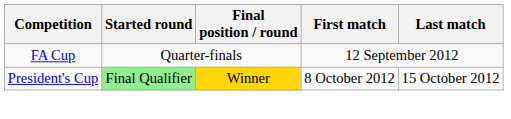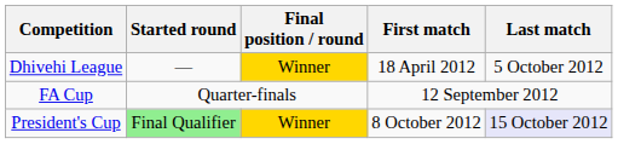 <table class="wikitable" style="text-align:center">
 <tr Overall>
 <th>Competition</th>
 <th>Started round</th>
 <th>Final<br>position / round</th>
 <th>First match</th>
 <th>Last match</th>
+</tr>
+<tr>
+<td><a href='#'>Dhivehi League</a></td>
+<td>—</td>
+<td style="background:gold">Winner</td>
+<td>18 April 2012</td>
+<td>5 October 2012</td>
 </tr>
 <tr>
 <td><a href='#'>FA Cup</a></td>
 <td colspan=2>Quarter-finals</td>
 <td colspan=2>12 September 2012</td>
 </tr>
 <tr>
 <td><a href='#'>President's Cup</a></td>
 <td style="background: lightgreen;">Final Qualifier</td>
 <td style="background:gold">Winner</td>
 <td>8 October 2012</td>
-<td>15 October 2012</td>
+<td style="background: lavender;">15 October 2012</td>
 </tr>
 </table>
